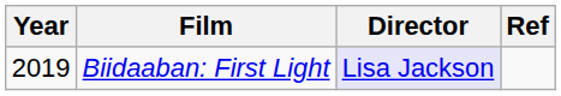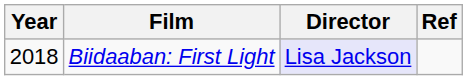 <table class="wikitable">
 <tr>
 <th>Year</th>
 <th>Film</th>
 <th>Director</th>
 <th>Ref</th>
 </tr>
 <tr>
-<td>2019</td>
+<td>2018</td>
 <td><em><a href='#'>Biidaaban: First Light</a></em></td>
 <td style="background: lavender;"><a href='#'>Lisa Jackson</a></td>
 <td></td>
 </tr>
 </table>
